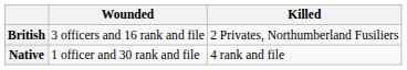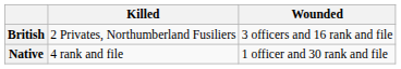 <table class="wikitable">
 <tr>
 <th></th>
+<th>Killed</th>
 <th>Wounded</th>
-<th>Killed</th>
 </tr>
 <tr>
 <th>British</th>
+<td>2 Privates, Northumberland Fusiliers</td>
 <td>3 officers and 16 rank and file</td>
-<td>2 Privates, Northumberland Fusiliers</td>
 </tr>
 <tr>
 <th>Native</th>
+<td>4 rank and file</td>
 <td>1 officer and 30 rank and file</td>
-<td>4 rank and file</td>
 </tr>
 </table>
